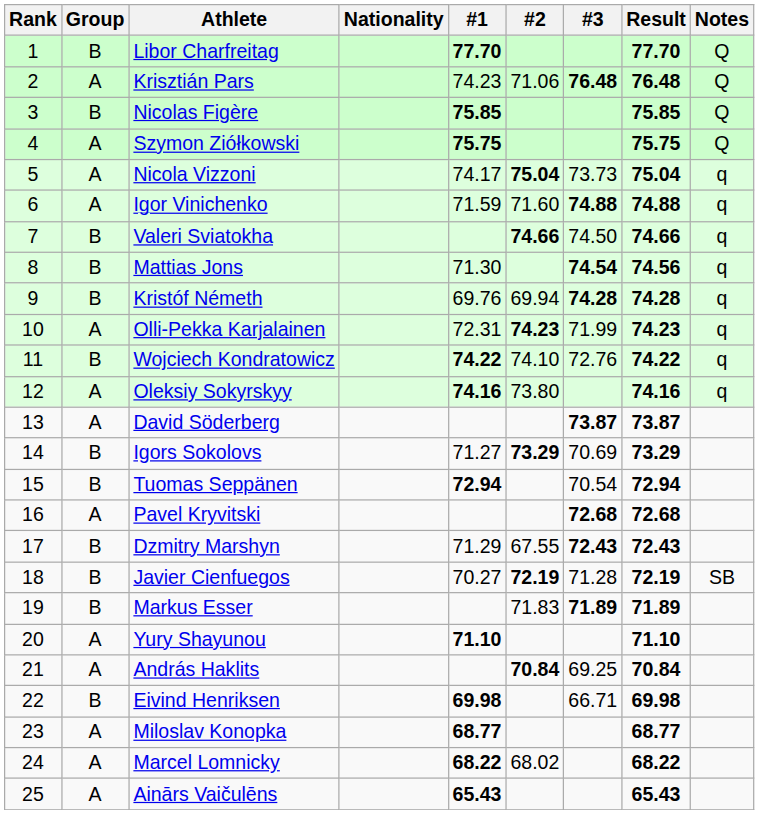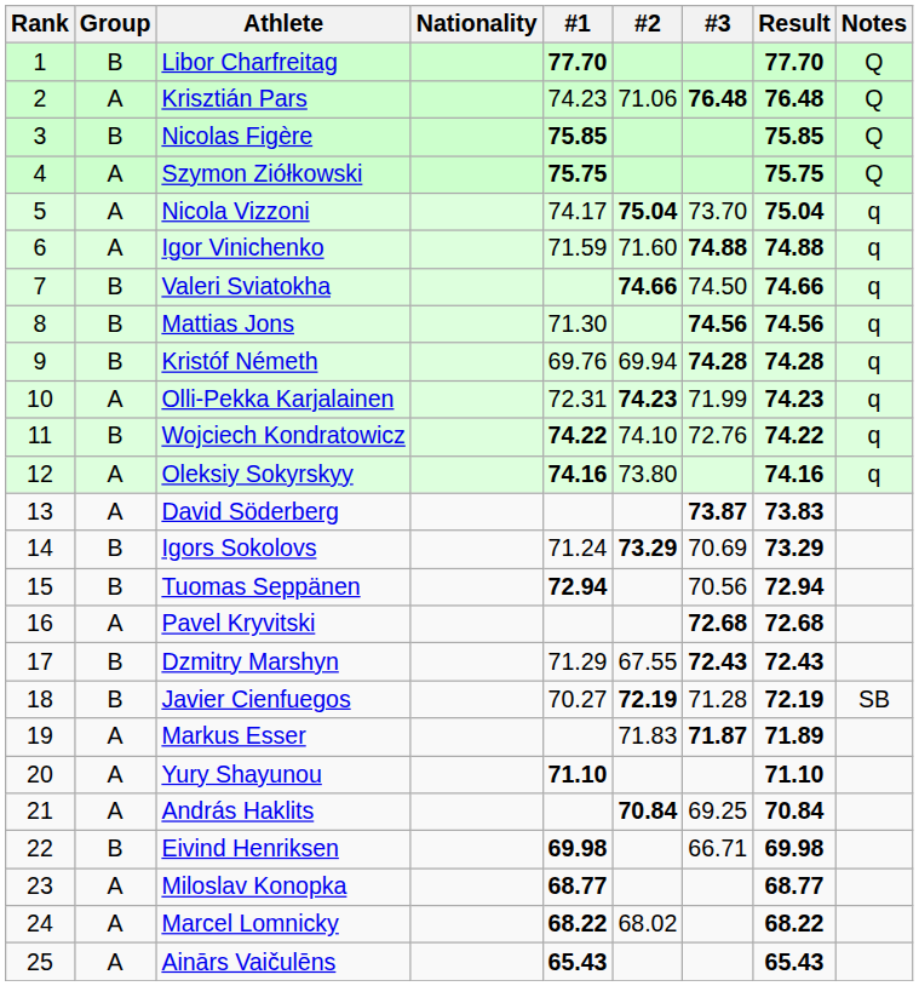 <table class="wikitable sortable" style="text-align:center">
 <tr>
 <th>Rank</th>
 <th>Group</th>
 <th>Athlete</th>
 <th>Nationality</th>
 <th>#1</th>
 <th>#2</th>
 <th>#3</th>
 <th>Result</th>
 <th>Notes</th>
 </tr>
 <tr bgcolor=ccffcc>
 <td>1</td>
 <td>B</td>
 <td align="left"><a href='#'>Libor Charfreitag</a></td>
 <td align=left></td>
 <td><strong>77.70</strong></td>
 <td></td>
 <td></td>
 <td><strong>77.70</strong></td>
 <td>Q</td>
 </tr>
 <tr bgcolor=ccffcc>
 <td>2</td>
 <td>A</td>
 <td align="left"><a href='#'>Krisztián Pars</a></td>
 <td align=left></td>
 <td>74.23</td>
 <td>71.06</td>
 <td><strong>76.48</strong></td>
 <td><strong>76.48</strong></td>
 <td>Q</td>
 </tr>
 <tr bgcolor=ccffcc>
 <td>3</td>
 <td>B</td>
 <td align="left"><a href='#'>Nicolas Figère</a></td>
 <td align=left></td>
 <td><strong>75.85</strong></td>
 <td></td>
 <td></td>
 <td><strong>75.85</strong></td>
 <td>Q</td>
 </tr>
 <tr bgcolor=ccffcc>
 <td>4</td>
 <td>A</td>
 <td align="left"><a href='#'>Szymon Ziółkowski</a></td>
 <td align=left></td>
 <td><strong>75.75</strong></td>
 <td></td>
 <td></td>
 <td><strong>75.75</strong></td>
 <td>Q</td>
 </tr>
 <tr bgcolor=ddffdd>
 <td>5</td>
 <td>A</td>
 <td align="left"><a href='#'>Nicola Vizzoni</a></td>
 <td align=left></td>
 <td>74.17</td>
 <td><strong>75.04</strong></td>
-<td>73.73</td>
+<td>73.70</td>
 <td><strong>75.04</strong></td>
 <td>q</td>
 </tr>
 <tr bgcolor=ddffdd>
 <td>6</td>
 <td>A</td>
 <td align="left"><a href='#'>Igor Vinichenko</a></td>
 <td align=left></td>
 <td>71.59</td>
 <td>71.60</td>
 <td><strong>74.88</strong></td>
 <td><strong>74.88</strong></td>
 <td>q</td>
 </tr>
 <tr bgcolor=ddffdd>
 <td>7</td>
 <td>B</td>
 <td align="left"><a href='#'>Valeri Sviatokha</a></td>
 <td align=left></td>
 <td></td>
 <td><strong>74.66</strong></td>
 <td>74.50</td>
 <td><strong>74.66</strong></td>
 <td>q</td>
 </tr>
 <tr bgcolor=ddffdd>
 <td>8</td>
 <td>B</td>
 <td align="left"><a href='#'>Mattias Jons</a></td>
 <td align=left></td>
 <td>71.30</td>
 <td></td>
-<td><strong>74.54</strong></td>
+<td><strong>74.56</strong></td>
 <td><strong>74.56</strong></td>
 <td>q</td>
 </tr>
 <tr bgcolor=ddffdd>
 <td>9</td>
 <td>B</td>
 <td align="left"><a href='#'>Kristóf Németh</a></td>
 <td align=left></td>
 <td>69.76</td>
 <td>69.94</td>
 <td><strong>74.28</strong></td>
 <td><strong>74.28</strong></td>
 <td>q</td>
 </tr>
 <tr bgcolor=ddffdd>
 <td>10</td>
 <td>A</td>
 <td align="left"><a href='#'>Olli-Pekka Karjalainen</a></td>
 <td align=left></td>
 <td>72.31</td>
 <td><strong>74.23</strong></td>
 <td>71.99</td>
 <td><strong>74.23</strong></td>
 <td>q</td>
 </tr>
 <tr bgcolor=ddffdd>
 <td>11</td>
 <td>B</td>
 <td align="left"><a href='#'>Wojciech Kondratowicz</a></td>
 <td align=left></td>
 <td><strong>74.22</strong></td>
 <td>74.10</td>
 <td>72.76</td>
 <td><strong>74.22</strong></td>
 <td>q</td>
 </tr>
 <tr bgcolor=ddffdd>
 <td>12</td>
 <td>A</td>
 <td align="left"><a href='#'>Oleksiy Sokyrskyy</a></td>
 <td align=left></td>
 <td><strong>74.16</strong></td>
 <td>73.80</td>
 <td></td>
 <td><strong>74.16</strong></td>
 <td>q</td>
 </tr>
 <tr>
 <td>13</td>
 <td>A</td>
 <td align="left"><a href='#'>David Söderberg</a></td>
 <td align=left></td>
 <td></td>
 <td></td>
 <td><strong>73.87</strong></td>
-<td><strong>73.87</strong></td>
+<td><strong>73.83</strong></td>
 <td></td>
 </tr>
 <tr>
 <td>14</td>
 <td>B</td>
 <td align="left"><a href='#'>Igors Sokolovs</a></td>
 <td align=left></td>
-<td>71.27</td>
+<td>71.24</td>
 <td><strong>73.29</strong></td>
 <td>70.69</td>
 <td><strong>73.29</strong></td>
 <td></td>
 </tr>
 <tr>
 <td>15</td>
 <td>B</td>
 <td align="left"><a href='#'>Tuomas Seppänen</a></td>
 <td align=left></td>
 <td><strong>72.94</strong></td>
 <td></td>
-<td>70.54</td>
+<td>70.56</td>
 <td><strong>72.94</strong></td>
 <td></td>
 </tr>
 <tr>
 <td>16</td>
 <td>A</td>
 <td align="left"><a href='#'>Pavel Kryvitski</a></td>
 <td align=left></td>
 <td></td>
 <td></td>
 <td><strong>72.68</strong></td>
 <td><strong>72.68</strong></td>
 <td></td>
 </tr>
 <tr>
 <td>17</td>
 <td>B</td>
 <td align="left"><a href='#'>Dzmitry Marshyn</a></td>
 <td align=left></td>
 <td>71.29</td>
 <td>67.55</td>
 <td><strong>72.43</strong></td>
 <td><strong>72.43</strong></td>
 <td></td>
 </tr>
 <tr>
 <td>18</td>
 <td>B</td>
 <td align="left"><a href='#'>Javier Cienfuegos</a></td>
 <td align=left></td>
 <td>70.27</td>
 <td><strong>72.19</strong></td>
 <td>71.28</td>
 <td><strong>72.19</strong></td>
 <td>SB</td>
 </tr>
 <tr>
 <td>19</td>
-<td>B</td>
+<td>A</td>
 <td align="left"><a href='#'>Markus Esser</a></td>
 <td align=left></td>
 <td></td>
 <td>71.83</td>
-<td><strong>71.89</strong></td>
+<td><strong>71.87</strong></td>
 <td><strong>71.89</strong></td>
 <td></td>
 </tr>
 <tr>
 <td>20</td>
 <td>A</td>
 <td align="left"><a href='#'>Yury Shayunou</a></td>
 <td align=left></td>
 <td><strong>71.10</strong></td>
 <td></td>
 <td></td>
 <td><strong>71.10</strong></td>
 <td></td>
 </tr>
 <tr>
 <td>21</td>
 <td>A</td>
 <td align="left"><a href='#'>András Haklits</a></td>
 <td align=left></td>
 <td></td>
 <td><strong>70.84</strong></td>
 <td>69.25</td>
 <td><strong>70.84</strong></td>
 <td></td>
 </tr>
 <tr>
 <td>22</td>
 <td>B</td>
 <td align="left"><a href='#'>Eivind Henriksen</a></td>
 <td align=left></td>
 <td><strong>69.98</strong></td>
 <td></td>
 <td>66.71</td>
 <td><strong>69.98</strong></td>
 <td></td>
 </tr>
 <tr>
 <td>23</td>
 <td>A</td>
 <td align="left"><a href='#'>Miloslav Konopka</a></td>
 <td align=left></td>
 <td><strong>68.77</strong></td>
 <td></td>
 <td></td>
 <td><strong>68.77</strong></td>
 <td></td>
 </tr>
 <tr>
 <td>24</td>
 <td>A</td>
 <td align="left"><a href='#'>Marcel Lomnicky</a></td>
 <td align=left></td>
 <td><strong>68.22</strong></td>
 <td>68.02</td>
 <td></td>
 <td><strong>68.22</strong></td>
 <td></td>
 </tr>
 <tr>
 <td>25</td>
 <td>A</td>
 <td align="left"><a href='#'>Ainārs Vaičulēns</a></td>
 <td align=left></td>
 <td><strong>65.43</strong></td>
 <td></td>
 <td></td>
 <td><strong>65.43</strong></td>
 <td></td>
 </tr>
 </table>
